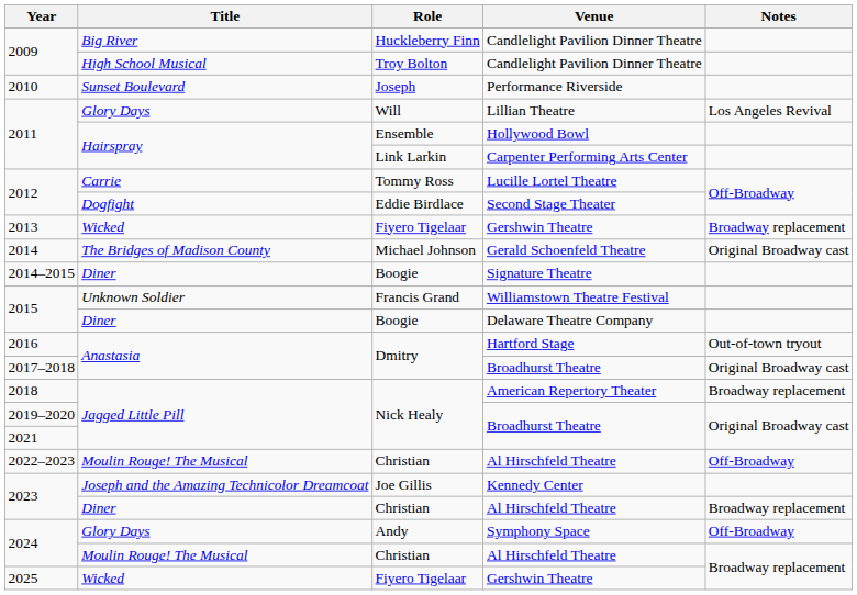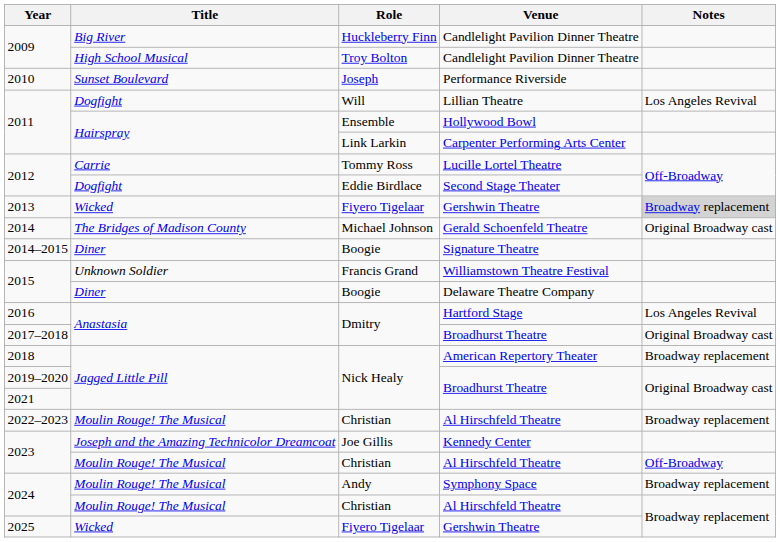 <table class="wikitable">
 <tr>
 <th>Year</th>
 <th>Title</th>
 <th>Role</th>
 <th>Venue</th>
 <th>Notes</th>
 </tr>
 <tr>
 <td rowspan=2>2009</td>
 <td><em><a href='#'>Big River</a></em></td>
 <td><a href='#'>Huckleberry Finn</a></td>
 <td>Candlelight Pavilion Dinner Theatre</td>
 <td></td>
 </tr>
 <tr>
 <td><em><a href='#'>High School Musical</a></em></td>
 <td><a href='#'>Troy Bolton</a></td>
 <td>Candlelight Pavilion Dinner Theatre</td>
 <td></td>
 </tr>
 <tr>
 <td>2010</td>
 <td><em><a href='#'>Sunset Boulevard</a></em></td>
 <td><a href='#'>Joseph</a></td>
 <td>Performance Riverside</td>
 <td></td>
 </tr>
 <tr>
 <td rowspan=3>2011</td>
-<td><em><a href='#'>Glory Days</a></em></td>
+<td><em><a href='#'>Dogfight</a></em></td>
 <td>Will</td>
 <td>Lillian Theatre</td>
 <td>Los Angeles Revival</td>
 </tr>
 <tr>
 <td rowspan=2><a href='#'><em>Hairspray</em></a></td>
 <td>Ensemble</td>
 <td><a href='#'>Hollywood Bowl</a></td>
 <td></td>
 </tr>
 <tr>
 <td>Link Larkin</td>
 <td><a href='#'>Carpenter Performing Arts Center</a></td>
 <td></td>
 </tr>
 <tr>
 <td rowspan="2">2012</td>
 <td><em><a href='#'>Carrie</a></em></td>
 <td>Tommy Ross</td>
 <td><a href='#'>Lucille Lortel Theatre</a></td>
 <td rowspan=2><a href='#'>Off-Broadway</a></td>
 </tr>
 <tr>
 <td><em><a href='#'>Dogfight</a></em></td>
 <td>Eddie Birdlace</td>
 <td><a href='#'>Second Stage Theater</a></td>
 </tr>
 <tr>
 <td>2013</td>
 <td><em><a href='#'>Wicked</a></em></td>
 <td><a href='#'>Fiyero Tigelaar</a></td>
 <td><a href='#'>Gershwin Theatre</a></td>
-<td><a href='#'>Broadway</a> replacement</td>
+<td style="background: lightgrey;"><a href='#'>Broadway</a> replacement</td>
 </tr>
 <tr>
 <td>2014</td>
 <td><em><a href='#'>The Bridges of Madison County</a></em></td>
 <td>Michael Johnson</td>
 <td><a href='#'>Gerald Schoenfeld Theatre</a></td>
 <td>Original Broadway cast</td>
 </tr>
 <tr>
 <td rowspan="1">2014–2015</td>
 <td rowspan="1"><em><a href='#'>Diner</a></em></td>
 <td rowspan="1">Boogie</td>
 <td><a href='#'>Signature Theatre</a></td>
 <td></td>
 </tr>
 <tr>
 <td rowspan=2>2015</td>
 <td><em>Unknown Soldier</em></td>
 <td>Francis Grand</td>
 <td><a href='#'>Williamstown Theatre Festival</a></td>
 <td></td>
 </tr>
 <tr>
 <td rowspan="1"><em><a href='#'>Diner</a></em></td>
 <td rowspan="1">Boogie</td>
 <td>Delaware Theatre Company</td>
 <td></td>
 </tr>
 <tr>
 <td rowspan="1">2016</td>
 <td rowspan="2"><em><a href='#'>Anastasia</a></em></td>
 <td rowspan="2">Dmitry</td>
 <td><a href='#'>Hartford Stage</a></td>
-<td>Out-of-town tryout</td>
+<td>Los Angeles Revival</td>
 </tr>
 <tr>
 <td>2017–2018</td>
 <td><a href='#'>Broadhurst Theatre</a></td>
 <td>Original Broadway cast</td>
 </tr>
 <tr>
 <td rowspan="1">2018</td>
 <td rowspan="3"><em><a href='#'>Jagged Little Pill</a></em></td>
 <td rowspan="3">Nick Healy</td>
 <td><a href='#'>American Repertory Theater</a></td>
 <td>Broadway replacement</td>
 </tr>
 <tr>
 <td>2019–2020</td>
 <td rowspan=2><a href='#'>Broadhurst Theatre</a></td>
 <td rowspan=2>Original Broadway cast</td>
 </tr>
 <tr>
 <td>2021</td>
 </tr>
 <tr>
 <td>2022–2023</td>
 <td><em><a href='#'>Moulin Rouge! The Musical</a></em></td>
 <td>Christian</td>
 <td><a href='#'>Al Hirschfeld Theatre</a></td>
-<td><a href='#'>Off-Broadway</a></td>
+<td>Broadway replacement</td>
 </tr>
 <tr>
 <td rowspan=2>2023</td>
 <td><em><a href='#'>Joseph and the Amazing Technicolor Dreamcoat</a></em></td>
 <td>Joe Gillis</td>
 <td><a href='#'>Kennedy Center</a></td>
 <td></td>
 </tr>
 <tr>
-<td rowspan="1"><em><a href='#'>Diner</a></em></td>
+<td><em><a href='#'>Moulin Rouge! The Musical</a></em></td>
 <td>Christian</td>
 <td><a href='#'>Al Hirschfeld Theatre</a></td>
-<td>Broadway replacement</td>
+<td><a href='#'>Off-Broadway</a></td>
 </tr>
 <tr>
 <td rowspan=2>2024</td>
-<td><a href='#'><em>Glory Days</em></a></td>
+<td><em><a href='#'>Moulin Rouge! The Musical</a></em></td>
 <td>Andy</td>
 <td><a href='#'>Symphony Space</a></td>
-<td><a href='#'>Off-Broadway</a></td>
+<td>Broadway replacement</td>
 </tr>
 <tr>
 <td><em><a href='#'>Moulin Rouge! The Musical</a></em></td>
 <td>Christian</td>
 <td><a href='#'>Al Hirschfeld Theatre</a></td>
 <td rowspan=2>Broadway replacement</td>
 </tr>
 <tr>
 <td>2025</td>
 <td><em><a href='#'>Wicked</a></em></td>
 <td><a href='#'>Fiyero Tigelaar</a></td>
 <td><a href='#'>Gershwin Theatre</a></td>
 </tr>
 </table>
